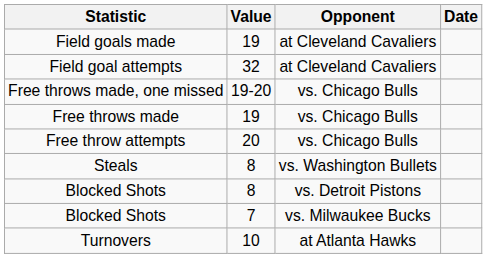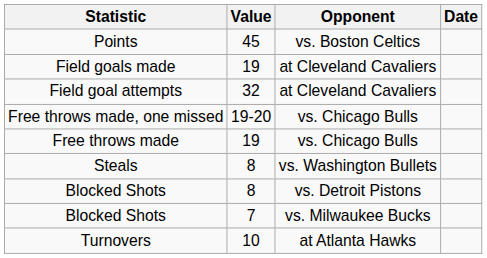 <table class="wikitable" style="text-align:center">
 <tr>
 <th>Statistic</th>
 <th>Value</th>
 <th>Opponent</th>
 <th>Date</th>
+</tr>
+<tr>
+<td>Points</td>
+<td>45</td>
+<td>vs. Boston Celtics</td>
+<td></td>
 </tr>
 <tr>
 <td>Field goals made</td>
 <td>19</td>
 <td>at Cleveland Cavaliers</td>
 <td></td>
 </tr>
 <tr>
 <td>Field goal attempts</td>
 <td>32</td>
 <td>at Cleveland Cavaliers</td>
 <td></td>
 </tr>
 <tr>
 <td>Free throws made, one missed</td>
 <td>19-20</td>
 <td>vs. Chicago Bulls</td>
 <td></td>
 </tr>
 <tr>
 <td>Free throws made</td>
 <td>19</td>
-<td>vs. Chicago Bulls</td>
-<td></td>
-</tr>
-<tr>
-<td>Free throw attempts</td>
-<td>20</td>
 <td>vs. Chicago Bulls</td>
 <td></td>
 </tr>
 <tr>
 <td>Steals</td>
 <td>8</td>
 <td>vs. Washington Bullets</td>
 <td></td>
 </tr>
 <tr>
 <td>Blocked Shots</td>
 <td>8</td>
 <td>vs. Detroit Pistons</td>
 <td></td>
 </tr>
 <tr>
 <td>Blocked Shots</td>
 <td>7</td>
 <td>vs. Milwaukee Bucks</td>
 <td></td>
 </tr>
 <tr>
 <td>Turnovers</td>
 <td>10</td>
 <td>at Atlanta Hawks</td>
 <td></td>
 </tr>
 </table>
